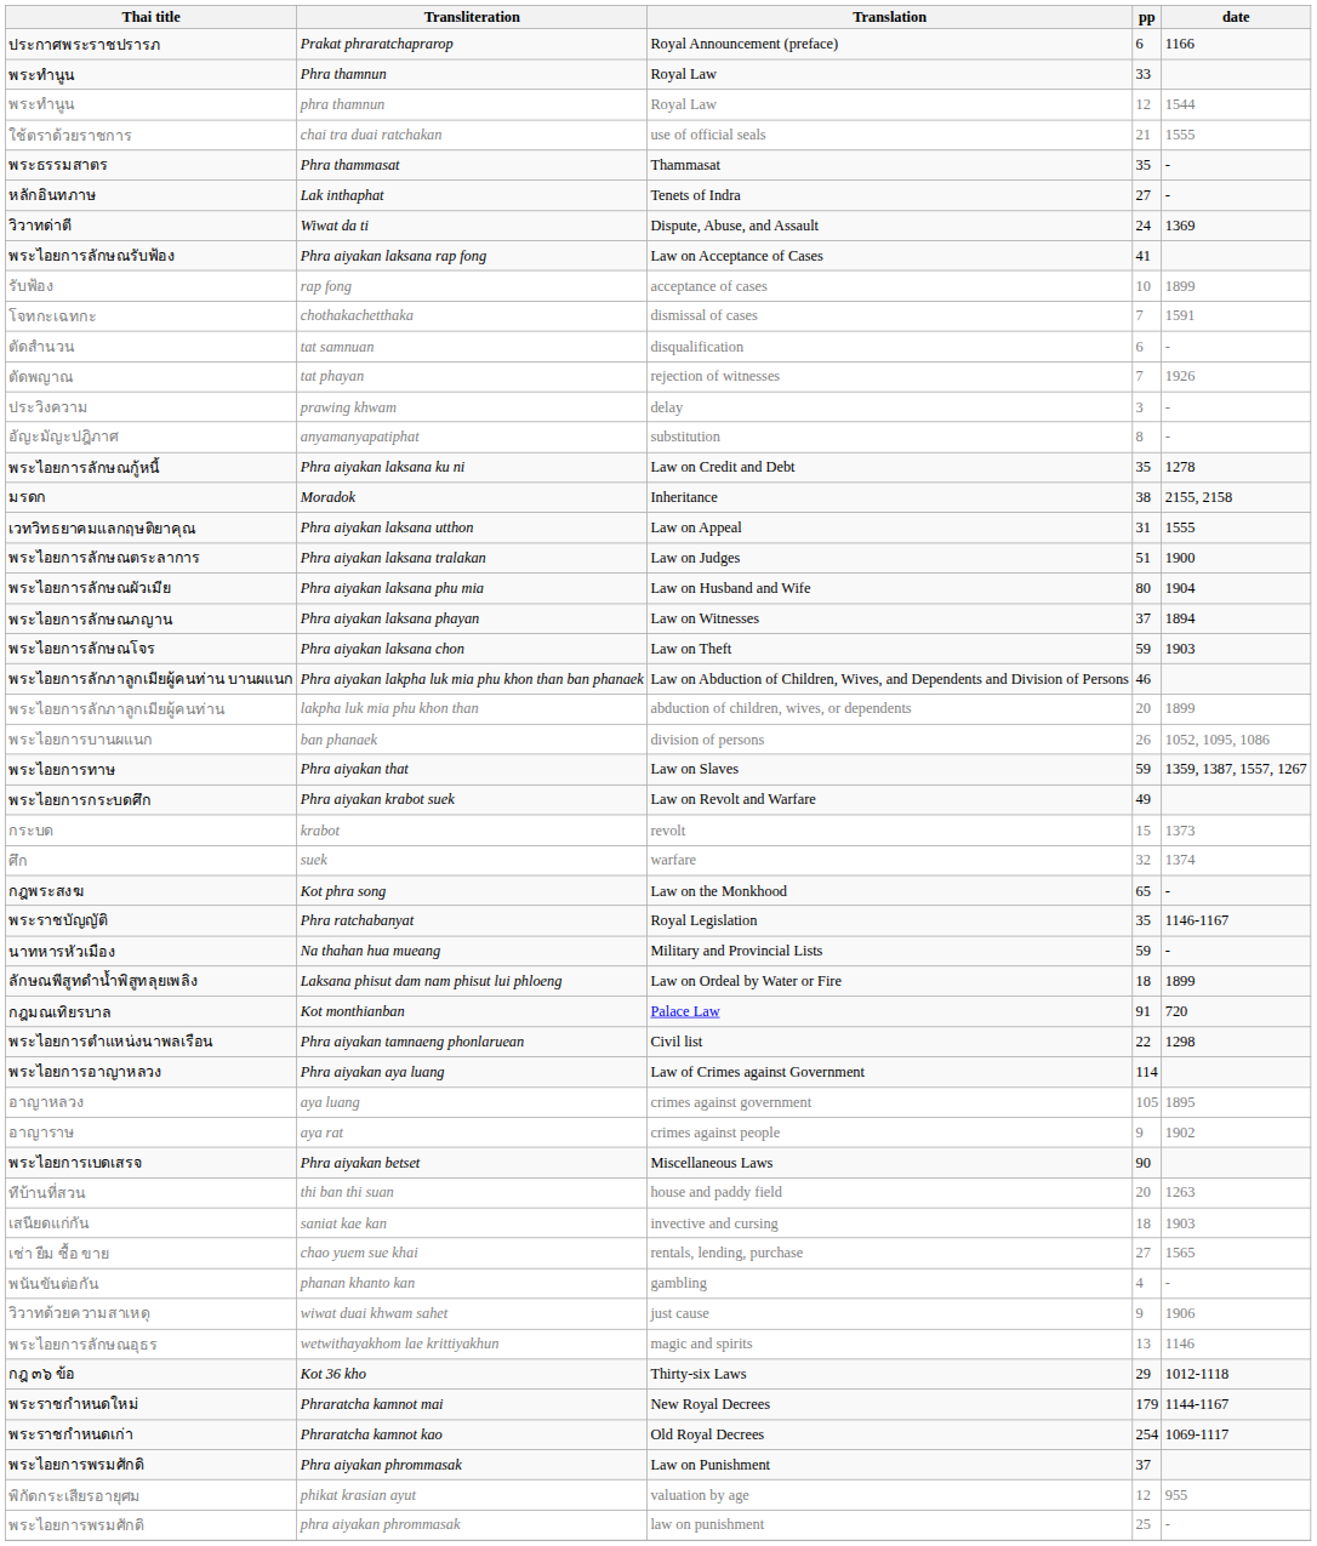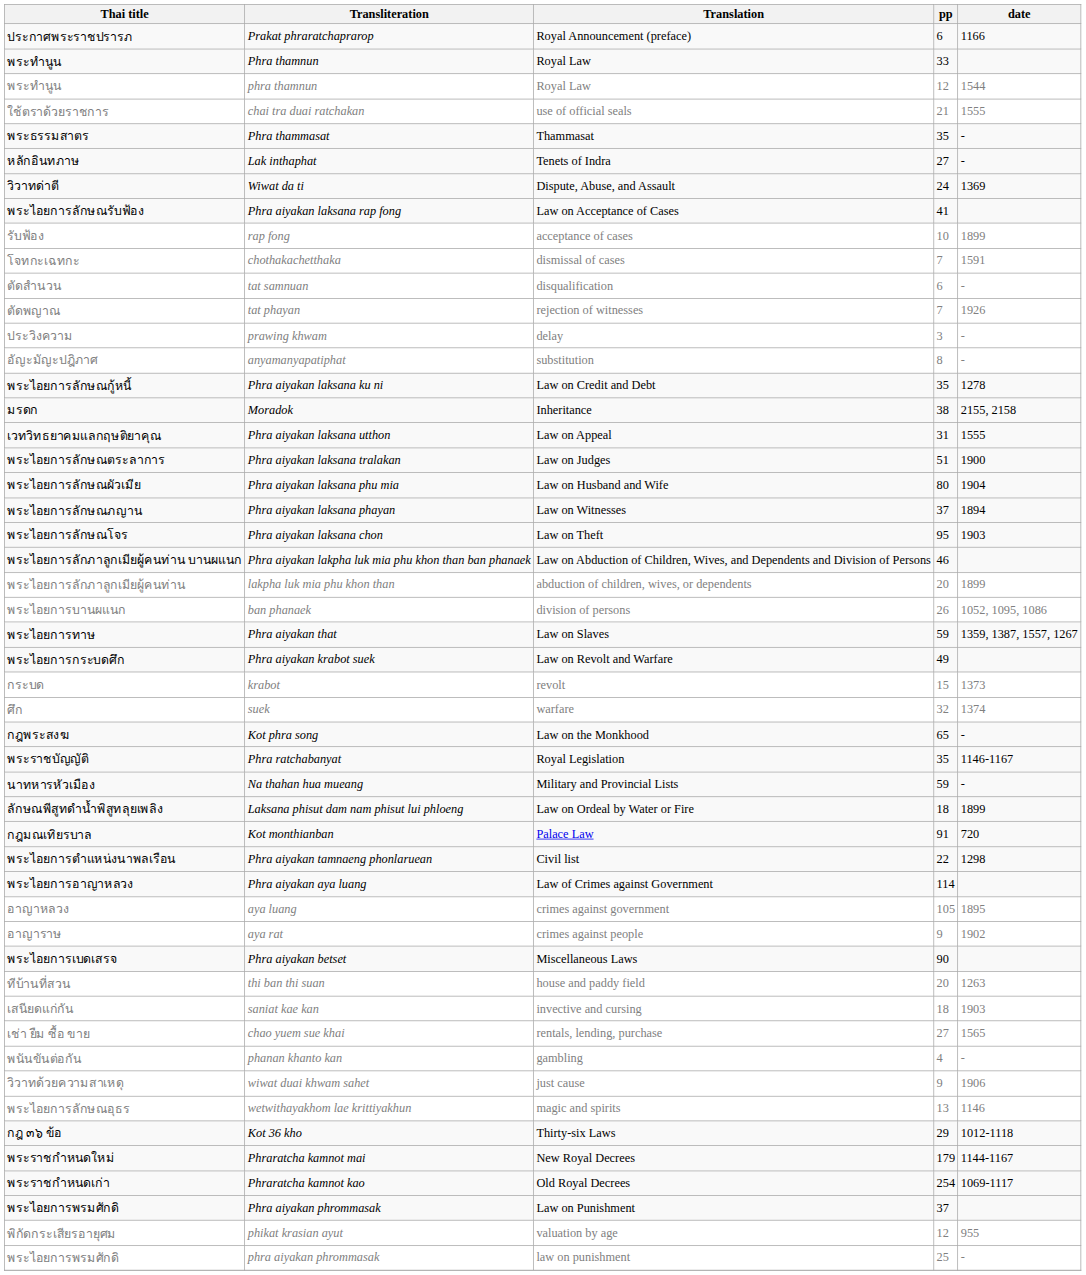 <table class="wikitable">
 <tr>
 <th>Thai title</th>
 <th>Transliteration</th>
 <th>Translation</th>
 <th>pp</th>
 <th>date</th>
 </tr>
 <tr>
 <td>ประกาศพระราชปรารภ</td>
 <td><em>Prakat phraratchaprarop</em></td>
 <td>Royal Announcement (preface)</td>
 <td>6</td>
 <td>1166</td>
 </tr>
 <tr>
 <td>พระทำนูน</td>
 <td><em>Phra thamnun</em></td>
 <td>Royal Law</td>
 <td>33</td>
 <td></td>
 </tr>
 <tr style="background: white; color: gray">
 <td>พระทำนูน</td>
 <td><em>phra thamnun</em></td>
 <td>Royal Law</td>
 <td>12</td>
 <td>1544</td>
 </tr>
 <tr style="background: white; color: gray">
 <td>ใช้ตราด้วยราชการ</td>
 <td><em>chai tra duai ratchakan</em></td>
 <td>use of official seals</td>
 <td>21</td>
 <td>1555</td>
 </tr>
 <tr>
 <td>พระธรรมสาตร</td>
 <td><em>Phra thammasat</em></td>
 <td>Thammasat</td>
 <td>35</td>
 <td>-</td>
 </tr>
 <tr>
 <td>หลักอินทภาษ</td>
 <td><em>Lak inthaphat</em></td>
 <td>Tenets of Indra</td>
 <td>27</td>
 <td>-</td>
 </tr>
 <tr>
 <td>วิวาทด่าตี</td>
 <td><em>Wiwat da ti</em></td>
 <td>Dispute, Abuse, and Assault</td>
 <td>24</td>
 <td>1369</td>
 </tr>
 <tr>
 <td>พระไอยการลักษณรับฟ้อง</td>
 <td><em>Phra aiyakan laksana rap fong</em></td>
 <td>Law on Acceptance of Cases</td>
 <td>41</td>
 <td></td>
 </tr>
 <tr style="background: white; color: gray">
 <td>รับฟ้อง</td>
 <td><em>rap fong</em></td>
 <td>acceptance of cases</td>
 <td>10</td>
 <td>1899</td>
 </tr>
 <tr style="background: white; color: gray">
 <td>โจทกะเฉทกะ</td>
 <td><em>chothakachetthaka</em></td>
 <td>dismissal of cases</td>
 <td>7</td>
 <td>1591</td>
 </tr>
 <tr style="background: white; color: gray">
 <td>ตัดสำนวน</td>
 <td><em>tat samnuan</em></td>
 <td>disqualification</td>
 <td>6</td>
 <td>-</td>
 </tr>
 <tr style="background: white; color: gray">
 <td>ตัดพญาณ</td>
 <td><em>tat phayan</em></td>
 <td>rejection of witnesses</td>
 <td>7</td>
 <td>1926</td>
 </tr>
 <tr style="background: white; color: gray">
 <td>ประวิงความ</td>
 <td><em>prawing khwam</em></td>
 <td>delay</td>
 <td>3</td>
 <td>-</td>
 </tr>
 <tr style="background: white; color: gray">
 <td>อัญะมัญะปฎิภาศ</td>
 <td><em>anyamanyapatiphat</em></td>
 <td>substitution</td>
 <td>8</td>
 <td>-</td>
 </tr>
 <tr>
 <td>พระไอยการลักษณกู้หนี้</td>
 <td><em>Phra aiyakan laksana ku ni</em></td>
 <td>Law on Credit and Debt</td>
 <td>35</td>
 <td>1278</td>
 </tr>
 <tr>
 <td>มรดก</td>
 <td><em>Moradok</em></td>
 <td>Inheritance</td>
 <td>38</td>
 <td>2155, 2158</td>
 </tr>
 <tr>
 <td>เวทวิทธยาคมแลกฤษติยาคุณ</td>
 <td><em>Phra aiyakan laksana utthon</em></td>
 <td>Law on Appeal</td>
 <td>31</td>
 <td>1555</td>
 </tr>
 <tr>
 <td>พระไอยการลักษณตระลาการ</td>
 <td><em>Phra aiyakan laksana tralakan</em></td>
 <td>Law on Judges</td>
 <td>51</td>
 <td>1900</td>
 </tr>
 <tr>
 <td>พระไอยการลักษณผัวเมีย</td>
 <td><em>Phra aiyakan laksana phu mia</em></td>
 <td>Law on Husband and Wife</td>
 <td>80</td>
 <td>1904</td>
 </tr>
 <tr>
 <td>พระไอยการลักษณภญาน</td>
 <td><em>Phra aiyakan laksana phayan</em></td>
 <td>Law on Witnesses</td>
 <td>37</td>
 <td>1894</td>
 </tr>
 <tr>
 <td>พระไอยการลักษณโจร</td>
 <td><em>Phra aiyakan laksana chon</em></td>
 <td>Law on Theft</td>
-<td>59</td>
+<td>95</td>
 <td>1903</td>
 </tr>
 <tr>
 <td>พระไอยการลักภาลูกเมียผู้คนท่าน บานผแนก</td>
 <td><em>Phra aiyakan lakpha luk mia phu khon than ban phanaek</em></td>
 <td>Law on Abduction of Children, Wives, and Dependents and Division of Persons</td>
 <td>46</td>
 <td></td>
 </tr>
 <tr style="background: white; color: gray">
 <td>พระไอยการลักภาลูกเมียผู้คนท่าน</td>
 <td><em>lakpha luk mia phu khon than</em></td>
 <td>abduction of children, wives, or dependents</td>
 <td>20</td>
 <td>1899</td>
 </tr>
 <tr style="background: white; color: gray">
 <td>พระไอยการบานผแนก</td>
 <td><em>ban phanaek</em></td>
 <td>division of persons</td>
 <td>26</td>
 <td>1052, 1095, 1086</td>
 </tr>
 <tr>
 <td>พระไอยการทาษ</td>
 <td><em>Phra aiyakan that</em></td>
 <td>Law on Slaves</td>
 <td>59</td>
 <td>1359, 1387, 1557, 1267</td>
 </tr>
 <tr>
 <td>พระไอยการกระบดศึก</td>
 <td><em>Phra aiyakan krabot suek</em></td>
 <td>Law on Revolt and Warfare</td>
 <td>49</td>
 <td></td>
 </tr>
 <tr style="background: white; color: gray">
 <td>กระบด</td>
 <td><em>krabot</em></td>
 <td>revolt</td>
 <td>15</td>
 <td>1373</td>
 </tr>
 <tr style="background: white; color: gray">
 <td>ศึก</td>
 <td><em>suek</em></td>
 <td>warfare</td>
 <td>32</td>
 <td>1374</td>
 </tr>
 <tr>
 <td>กฎพระสงฆ</td>
 <td><em>Kot phra song</em></td>
 <td>Law on the Monkhood</td>
 <td>65</td>
 <td>-</td>
 </tr>
 <tr>
 <td>พระราชบัญญัติ</td>
 <td><em>Phra ratchabanyat</em></td>
 <td>Royal Legislation</td>
 <td>35</td>
 <td>1146-1167</td>
 </tr>
 <tr>
 <td>นาทหารหัวเมือง</td>
 <td><em>Na thahan hua mueang</em></td>
 <td>Military and Provincial Lists</td>
 <td>59</td>
 <td>-</td>
 </tr>
 <tr>
 <td>ลักษณพีสูทดำน้ำพิสูทลุยเพลิง</td>
 <td><em>Laksana phisut dam nam phisut lui phloeng</em></td>
 <td>Law on Ordeal by Water or Fire</td>
 <td>18</td>
 <td>1899</td>
 </tr>
 <tr>
 <td>กฎมณเทิยรบาล</td>
 <td><em>Kot monthianban</em></td>
 <td><a href='#'>Palace Law</a></td>
 <td>91</td>
 <td>720</td>
 </tr>
 <tr>
 <td>พระไอยการตำแหน่งนาพลเรือน</td>
 <td><em>Phra aiyakan tamnaeng phonlaruean</em></td>
 <td>Civil list</td>
 <td>22</td>
 <td>1298</td>
 </tr>
 <tr>
 <td>พระไอยการอาญาหลวง</td>
 <td><em>Phra aiyakan aya luang</em></td>
 <td>Law of Crimes against Government</td>
 <td>114</td>
 <td></td>
 </tr>
 <tr style="background: white; color: gray">
 <td>อาญาหลวง</td>
 <td><em>aya luang</em></td>
 <td>crimes against government</td>
 <td>105</td>
 <td>1895</td>
 </tr>
 <tr style="background: white; color: gray">
 <td>อาญาราษ</td>
 <td><em>aya rat</em></td>
 <td>crimes against people</td>
 <td>9</td>
 <td>1902</td>
 </tr>
 <tr>
 <td>พระไอยการเบดเสรจ</td>
 <td><em>Phra aiyakan betset</em></td>
 <td>Miscellaneous Laws</td>
 <td>90</td>
 <td></td>
 </tr>
 <tr style="background: white; color: gray">
 <td>ทีบ้านที่สวน</td>
 <td><em>thi ban thi suan</em></td>
 <td>house and paddy field</td>
 <td>20</td>
 <td>1263</td>
 </tr>
 <tr style="background: white; color: gray">
 <td>เสนียดแก่กัน</td>
 <td><em>saniat kae kan</em></td>
 <td>invective and cursing</td>
 <td>18</td>
 <td>1903</td>
 </tr>
 <tr style="background: white; color: gray">
 <td>เช่า ยืม ซื้อ ขาย</td>
 <td><em>chao yuem sue khai</em></td>
 <td>rentals, lending, purchase</td>
 <td>27</td>
 <td>1565</td>
 </tr>
 <tr style="background: white; color: gray">
 <td>พนันขันต่อกัน</td>
 <td><em>phanan khanto kan</em></td>
 <td>gambling</td>
 <td>4</td>
 <td>-</td>
 </tr>
 <tr style="background: white; color: gray">
 <td>วิวาทด้วยความสาเหดุ</td>
 <td><em>wiwat duai khwam sahet</em></td>
 <td>just cause</td>
 <td>9</td>
 <td>1906</td>
 </tr>
 <tr style="background: white; color: gray">
 <td>พระไอยการลักษณอุธร</td>
 <td><em>wetwithayakhom lae krittiyakhun</em></td>
 <td>magic and spirits</td>
 <td>13</td>
 <td>1146</td>
 </tr>
 <tr>
 <td>กฎ ๓๖ ข้อ</td>
 <td><em>Kot 36 kho</em></td>
 <td>Thirty-six Laws</td>
 <td>29</td>
 <td>1012-1118</td>
 </tr>
 <tr>
 <td>พระราชกำหนดใหม่</td>
 <td><em>Phraratcha kamnot mai</em></td>
 <td>New Royal Decrees</td>
 <td>179</td>
 <td>1144-1167</td>
 </tr>
 <tr>
 <td>พระราชกำหนดเก่า</td>
 <td><em>Phraratcha kamnot kao</em></td>
 <td>Old Royal Decrees</td>
 <td>254</td>
 <td>1069-1117</td>
 </tr>
 <tr>
 <td>พระไอยการพรมศักดิ</td>
 <td><em>Phra aiyakan phrommasak</em></td>
 <td>Law on Punishment</td>
 <td>37</td>
 <td></td>
 </tr>
 <tr style="background: white; color: gray">
 <td>พิกัดกระเสียรอายุศม</td>
 <td><em>phikat krasian ayut</em></td>
 <td>valuation by age</td>
 <td>12</td>
 <td>955</td>
 </tr>
 <tr style="background: white; color: gray">
 <td>พระไอยการพรมศักดิ</td>
 <td><em>phra aiyakan phrommasak</em></td>
 <td>law on punishment</td>
 <td>25</td>
 <td>-</td>
 </tr>
 <tr>
 </tr>
 </table>
